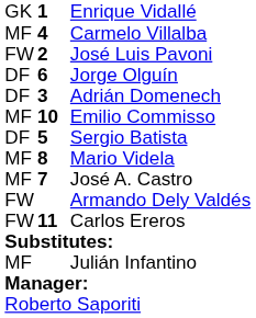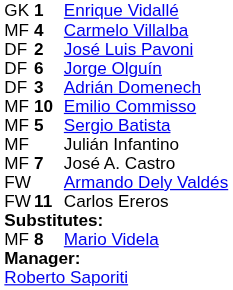 <table style="font-size:90%" cellspacing="0" cellpadding="0" align=center>
 <tr>
 <td colspan=4></td>
 </tr>
 <tr>
 <th width=25></th>
 <th width=25></th>
 </tr>
 <tr>
 <td>GK</td>
 <td><strong>1</strong></td>
 <td> <a href='#'>Enrique Vidallé</a></td>
 </tr>
 <tr>
 <td>MF</td>
 <td><strong>4</strong></td>
 <td> <a href='#'>Carmelo Villalba</a></td>
 </tr>
 <tr>
-<td>FW</td>
+<td>DF</td>
 <td><strong>2</strong></td>
 <td> <a href='#'>José Luis Pavoni</a></td>
 </tr>
 <tr>
 <td>DF</td>
 <td><strong>6</strong></td>
 <td> <a href='#'>Jorge Olguín</a></td>
 </tr>
 <tr>
 <td>DF</td>
 <td><strong>3</strong></td>
 <td> <a href='#'>Adrián Domenech</a></td>
 </tr>
 <tr>
 <td>MF</td>
 <td><strong>10</strong></td>
 <td> <a href='#'>Emilio Commisso</a></td>
 </tr>
 <tr>
-<td>DF</td>
+<td>MF</td>
 <td><strong>5</strong></td>
 <td> <a href='#'>Sergio Batista</a></td>
 </tr>
 <tr>
 <td>MF</td>
-<td><strong>8</strong></td>
-<td> <a href='#'>Mario Videla</a></td>
+<td><strong> </strong></td>
+<td> Julián Infantino</td>
 <td></td>
 <td></td>
 </tr>
 <tr>
 <td>MF</td>
 <td><strong>7</strong></td>
 <td> José A. Castro</td>
 </tr>
 <tr>
 <td>FW</td>
 <td></td>
 <td> <a href='#'>Armando Dely Valdés</a></td>
 </tr>
 <tr>
 <td>FW</td>
 <td><strong>11</strong></td>
 <td> Carlos Ereros</td>
 </tr>
 <tr>
 <td colspan=3><strong>Substitutes:</strong></td>
 </tr>
 <tr>
 <td>MF</td>
-<td><strong> </strong></td>
-<td> Julián Infantino</td>
+<td><strong>8</strong></td>
+<td> <a href='#'>Mario Videla</a></td>
 <td></td>
 <td></td>
 </tr>
 <tr>
 <td colspan=3><strong>Manager:</strong></td>
 </tr>
 <tr>
 <td colspan=4> <a href='#'>Roberto Saporiti</a></td>
 </tr>
 </table>
